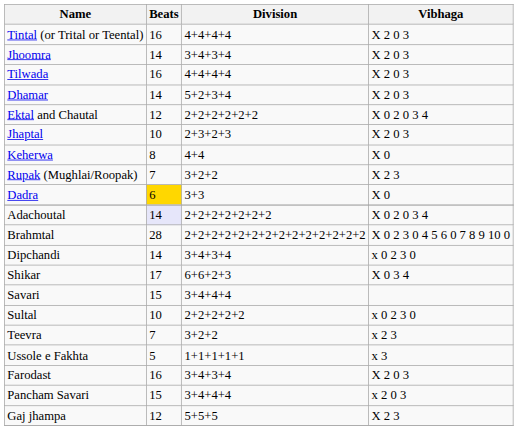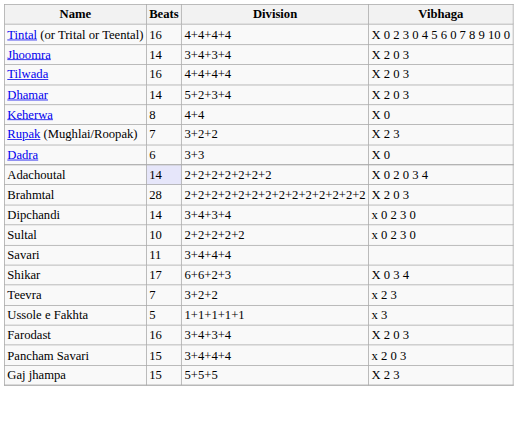 <table class="wikitable">
 <tr>
 <th>Name</th>
 <th>Beats</th>
 <th>Division</th>
 <th>Vibhaga</th>
 </tr>
 <tr>
 <td><a href='#'>Tintal</a> (or Trital or Teental)</td>
 <td>16</td>
 <td>4+4+4+4</td>
-<td>X 2 0 3</td>
+<td>X 0 2 3 0 4 5 6 0 7 8 9 10 0</td>
 </tr>
 <tr>
 <td><a href='#'>Jhoomra</a></td>
 <td>14</td>
 <td>3+4+3+4</td>
 <td>X 2 0 3</td>
 </tr>
 <tr>
 <td><a href='#'>Tilwada</a></td>
 <td>16</td>
 <td>4+4+4+4</td>
 <td>X 2 0 3</td>
 </tr>
 <tr>
 <td><a href='#'>Dhamar</a></td>
 <td>14</td>
 <td>5+2+3+4</td>
 <td>X 2 0 3</td>
 </tr>
 <tr>
-<td><a href='#'>Ektal</a> and Chautal</td>
-<td>12</td>
-<td>2+2+2+2+2+2</td>
-<td>X 0 2 0 3 4</td>
-</tr>
-<tr>
-<td><a href='#'>Jhaptal</a></td>
-<td>10</td>
-<td>2+3+2+3</td>
-<td>X 2 0 3</td>
-</tr>
-<tr>
 <td><a href='#'>Keherwa</a></td>
 <td>8</td>
 <td>4+4</td>
 <td>X 0</td>
 </tr>
 <tr>
 <td><a href='#'>Rupak</a> (Mughlai/Roopak)</td>
 <td>7</td>
 <td>3+2+2</td>
 <td>X 2 3</td>
 </tr>
 <tr>
 <td><a href='#'>Dadra</a></td>
-<td style="background: gold;">6</td>
+<td>6</td>
 <td>3+3</td>
 <td>X 0</td>
 </tr>
 <tr>
 </tr>
 <tr>
 <td>Adachoutal</td>
 <td style="background: lavender;">14</td>
 <td>2+2+2+2+2+2+2</td>
 <td>X 0 2 0 3 4</td>
 </tr>
 <tr>
 <td>Brahmtal</td>
 <td>28</td>
 <td>2+2+2+2+2+2+2+2+2+2+2+2+2+2</td>
-<td>X 0 2 3 0 4 5 6 0 7 8 9 10 0</td>
+<td>X 2 0 3</td>
 </tr>
 <tr>
 <td>Dipchandi</td>
 <td>14</td>
 <td>3+4+3+4</td>
 <td>x 0 2 3 0</td>
 </tr>
 <tr>
+<td>Sultal</td>
+<td>10</td>
+<td>2+2+2+2+2</td>
+<td>x 0 2 3 0</td>
+</tr>
+<tr>
+<td Savari (tal)>Savari</td>
+<td>11</td>
+<td>3+4+4+4</td>
+</tr>
+<tr>
 <td Shikar (tal)>Shikar</td>
 <td>17</td>
 <td>6+6+2+3</td>
 <td>X 0 3 4</td>
-</tr>
-<tr>
-<td Savari (tal)>Savari</td>
-<td>15</td>
-<td>3+4+4+4</td>
-</tr>
-<tr>
-<td>Sultal</td>
-<td>10</td>
-<td>2+2+2+2+2</td>
-<td>x 0 2 3 0</td>
 </tr>
 <tr>
 <td>Teevra</td>
 <td>7</td>
 <td>3+2+2</td>
 <td>x 2 3</td>
 </tr>
 <tr>
 <td>Ussole e Fakhta</td>
 <td>5</td>
 <td>1+1+1+1+1</td>
 <td>x 3</td>
 </tr>
 <tr>
 <td>Farodast</td>
 <td>16</td>
 <td>3+4+3+4</td>
 <td>X 2 0 3</td>
 </tr>
 <tr>
 <td>Pancham Savari</td>
 <td>15</td>
 <td>3+4+4+4</td>
 <td>x 2 0 3</td>
 </tr>
 <tr>
 <td>Gaj jhampa</td>
-<td>12</td>
+<td>15</td>
 <td>5+5+5</td>
 <td>X 2 3</td>
 </tr>
 <tr>
 </tr>
 </table>
